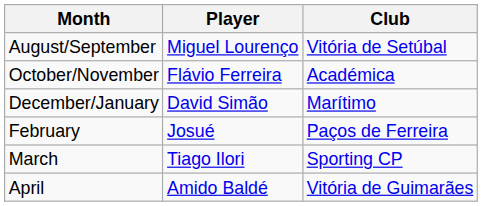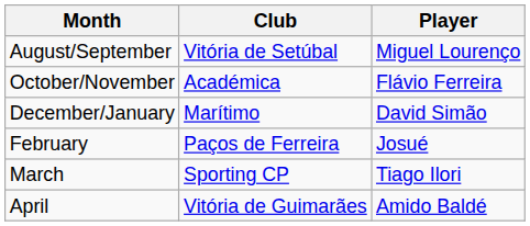 <table class="wikitable" style="font-size:95%">
 <tr>
 <th>Month</th>
+<th>Club</th>
 <th>Player</th>
-<th>Club</th>
 </tr>
 <tr>
 <td>August/September</td>
+<td><a href='#'>Vitória de Setúbal</a></td>
 <td> <a href='#'>Miguel Lourenço</a></td>
-<td><a href='#'>Vitória de Setúbal</a></td>
 </tr>
 <tr>
 <td>October/November</td>
+<td><a href='#'>Académica</a></td>
 <td> <a href='#'>Flávio Ferreira</a></td>
-<td><a href='#'>Académica</a></td>
 </tr>
 <tr>
 <td>December/January</td>
+<td><a href='#'>Marítimo</a></td>
 <td> <a href='#'>David Simão</a></td>
-<td><a href='#'>Marítimo</a></td>
 </tr>
 <tr>
 <td>February</td>
+<td><a href='#'>Paços de Ferreira</a></td>
 <td> <a href='#'>Josué</a></td>
-<td><a href='#'>Paços de Ferreira</a></td>
 </tr>
 <tr>
 <td>March</td>
+<td><a href='#'>Sporting CP</a></td>
 <td> <a href='#'>Tiago Ilori</a></td>
-<td><a href='#'>Sporting CP</a></td>
 </tr>
 <tr>
 <td>April</td>
+<td><a href='#'>Vitória de Guimarães</a></td>
 <td> <a href='#'>Amido Baldé</a></td>
-<td><a href='#'>Vitória de Guimarães</a></td>
 </tr>
 </table>
